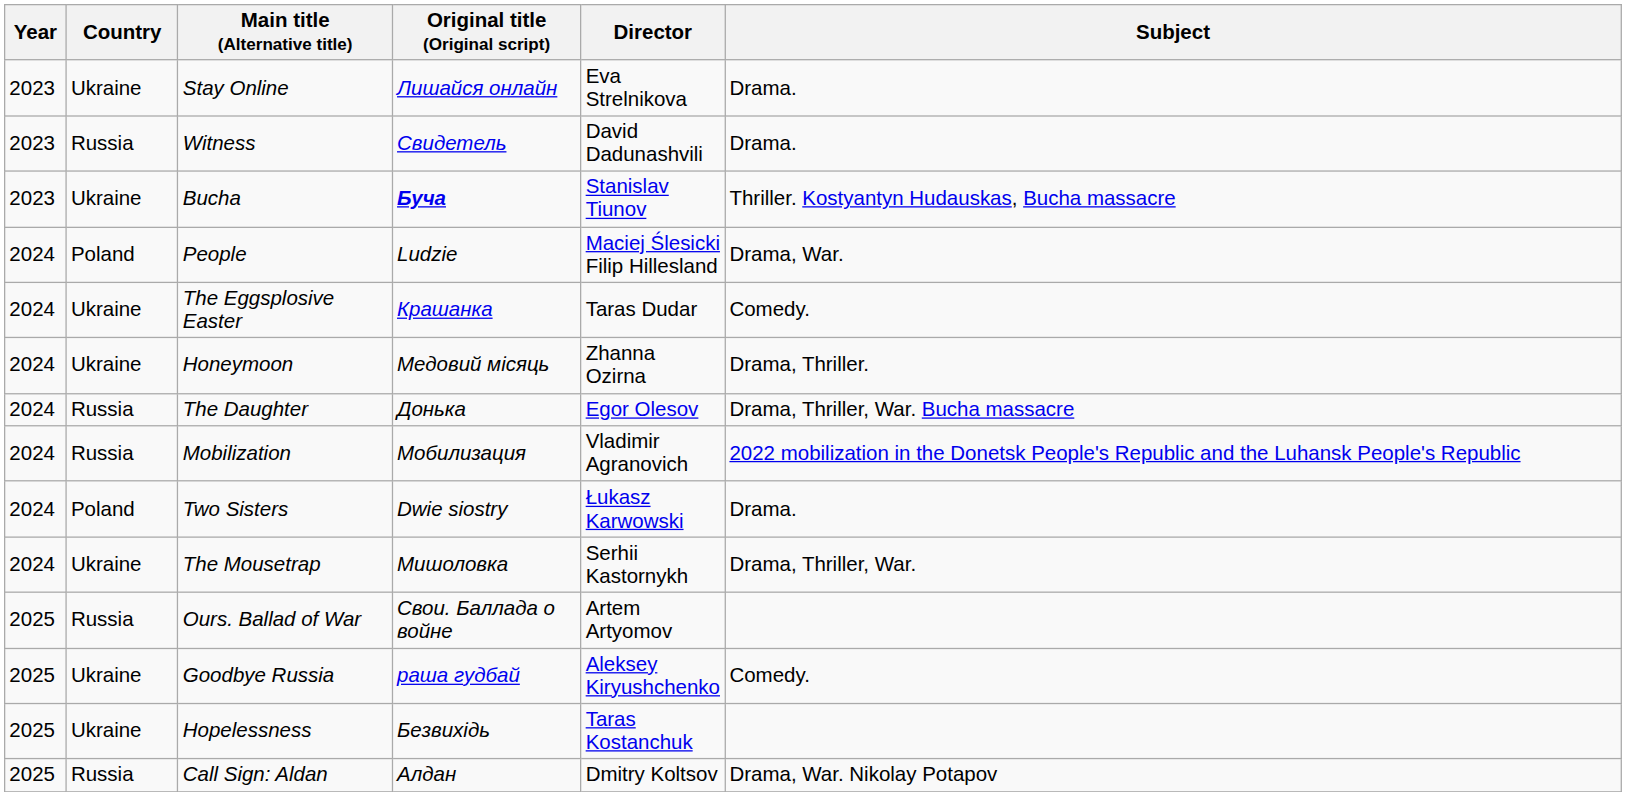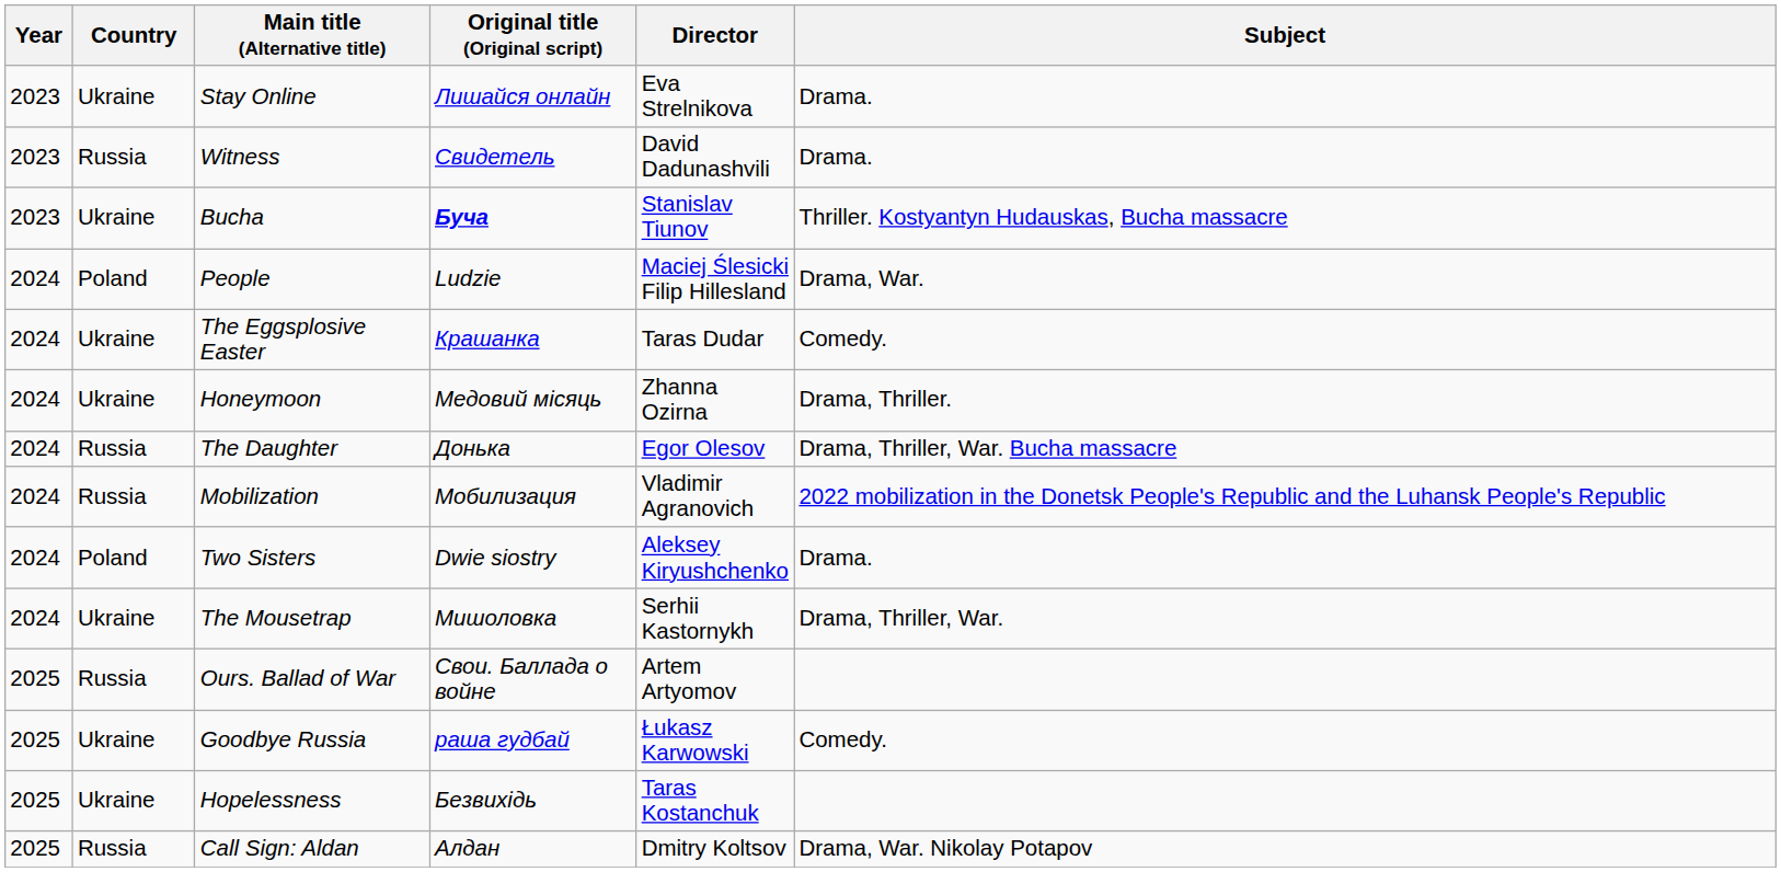 <table class="wikitable sortable" style="width:100%;">
 <tr>
 <th>Year</th>
 <th width= 80>Country</th>
 <th class="unsortable" style="width:160px;">Main title<br><small>(Alternative title)</small></th>
 <th class="unsortable" style="width:140px;">Original title<br><small>(Original script)</small></th>
 <th width=100>Director</th>
 <th class="unsortable">Subject</th>
 </tr>
 <tr>
 <td>2023</td>
 <td>Ukraine</td>
 <td><em>Stay Online</em></td>
 <td><em><a href='#'>Лишайся онлайн</a></em></td>
 <td>Eva Strelnikova</td>
 <td>Drama.</td>
 </tr>
 <tr>
 <td>2023</td>
 <td>Russia</td>
 <td><em>Witness</em></td>
 <td><em><a href='#'>Свидетель</a></em></td>
 <td>David Dadunashvili</td>
 <td>Drama.</td>
 </tr>
 <tr>
 <td>2023</td>
 <td>Ukraine</td>
 <td><em>Bucha</em></td>
 <td><strong><em><a href='#'>Буча</a></em></strong></td>
 <td><a href='#'>Stanislav Tiunov</a></td>
 <td>Thriller. <a href='#'>Kostyantyn Hudauskas</a>, <a href='#'>Bucha massacre</a></td>
 </tr>
 <tr>
 <td>2024</td>
 <td>Poland</td>
 <td><em>People</em></td>
 <td><em>Ludzie</em></td>
 <td><a href='#'>Maciej Ślesicki</a><br>Filip Hillesland</td>
 <td>Drama, War.</td>
 </tr>
 <tr>
 <td>2024</td>
 <td>Ukraine</td>
 <td><em>The Eggsplosive Easter</em></td>
 <td><em><a href='#'>Крашанка</a></em></td>
 <td>Taras Dudar</td>
 <td>Comedy.</td>
 </tr>
 <tr>
 <td>2024</td>
 <td>Ukraine</td>
 <td><em>Honeymoon</em></td>
 <td><em>Медовий місяць</em></td>
 <td>Zhanna Ozirna</td>
 <td>Drama, Thriller.</td>
 </tr>
 <tr>
 <td>2024</td>
 <td>Russia</td>
 <td><em>The Daughter</em></td>
 <td><em>Донька</em></td>
 <td><a href='#'>Egor Olesov</a></td>
 <td>Drama, Thriller, War. <a href='#'>Bucha massacre</a></td>
 </tr>
 <tr>
 <td>2024</td>
 <td>Russia</td>
 <td><em>Mobilization</em></td>
 <td><em>Мобилизация</em></td>
 <td>Vladimir Agranovich</td>
 <td><a href='#'>2022 mobilization in the Donetsk People's Republic and the Luhansk People's Republic</a></td>
 </tr>
 <tr>
 <td>2024</td>
 <td>Poland</td>
 <td><em>Two Sisters</em></td>
 <td><em>Dwie siostry</em></td>
-<td><a href='#'>Łukasz Karwowski</a></td>
+<td><a href='#'>Aleksey Kiryushchenko</a></td>
 <td>Drama.</td>
 </tr>
 <tr>
 <td>2024</td>
 <td>Ukraine</td>
 <td><em>The Mousetrap</em></td>
 <td><em>Мишоловка</em></td>
 <td>Serhii Kastornykh</td>
 <td>Drama, Thriller, War.</td>
 </tr>
 <tr>
 <td>2025</td>
 <td>Russia</td>
 <td><em>Ours. Ballad of War</em></td>
 <td><em>Свои. Баллада о войне</em></td>
 <td>Artem Artyomov</td>
 <td></td>
 </tr>
 <tr>
 <td>2025</td>
 <td>Ukraine</td>
 <td><em>Goodbye Russia</em></td>
 <td><em><a href='#'>раша гудбай</a></em></td>
-<td><a href='#'>Aleksey Kiryushchenko</a></td>
+<td><a href='#'>Łukasz Karwowski</a></td>
 <td>Comedy.</td>
 </tr>
 <tr>
 <td>2025</td>
 <td>Ukraine</td>
 <td><em>Hopelessness</em></td>
 <td><em>Безвихідь</em></td>
 <td><a href='#'>Taras Kostanchuk</a></td>
 <td></td>
 </tr>
 <tr>
 <td>2025</td>
 <td>Russia</td>
 <td><em>Call Sign: Aldan</em></td>
 <td><em>Алдан</em></td>
 <td>Dmitry Koltsov</td>
 <td>Drama, War. Nikolay Potapov</td>
 </tr>
 </table>
